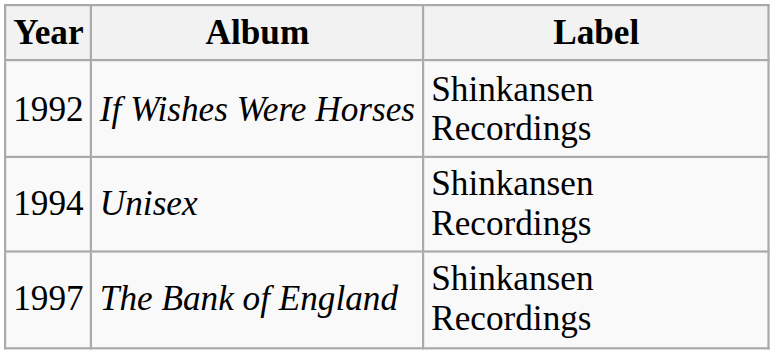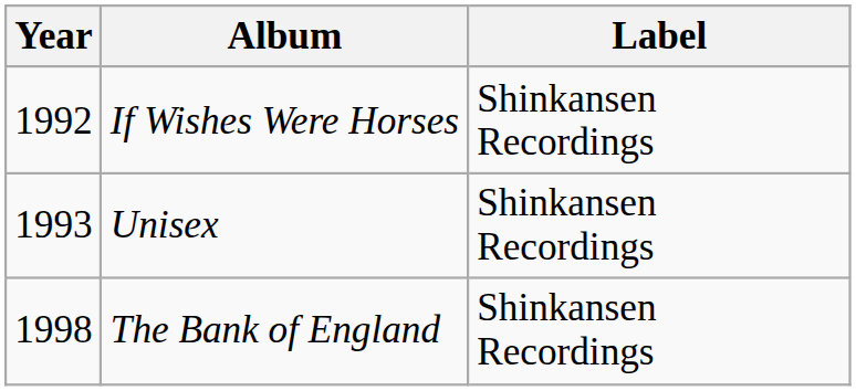 <table class="wikitable">
 <tr>
 <th>Year</th>
 <th>Album</th>
 <th width="150">Label</th>
 </tr>
 <tr>
 <td>1992</td>
 <td><em>If Wishes Were Horses</em></td>
 <td>Shinkansen Recordings</td>
 </tr>
 <tr>
-<td>1994</td>
+<td>1993</td>
 <td><em>Unisex</em></td>
 <td>Shinkansen Recordings</td>
 </tr>
 <tr>
-<td>1997</td>
+<td>1998</td>
 <td><em>The Bank of England</em></td>
 <td>Shinkansen Recordings</td>
 </tr>
 </table>
